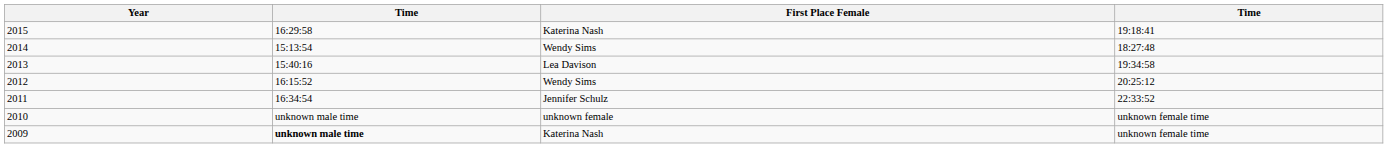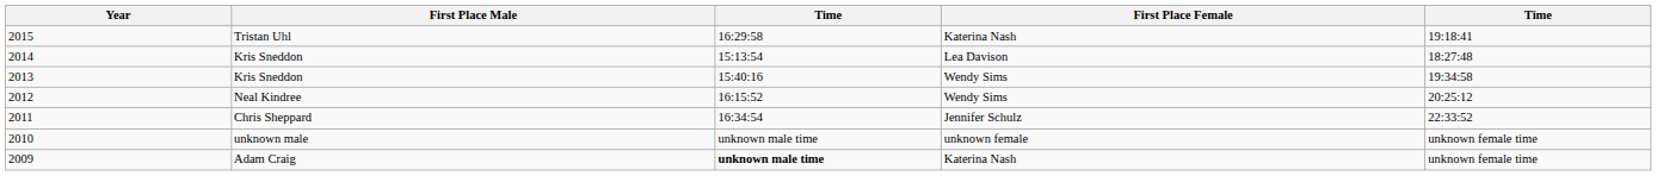 <table class="wikitable sortable" width:40%; style="font-size:80%; "background:yellow;>
 <tr>
 <th style="width:7%;">Year</th>
+<th style="width:15%;">First Place Male</th>
 <th style="width:7%;" data-sort-type="time">Time</th>
 <th style="width:15%;">First Place Female</th>
 <th style="width:7%;" data-sort-type="time">Time</th>
 </tr>
 <tr>
 <td>2015</td>
+<td>Tristan Uhl</td>
 <td>16:29:58</td>
 <td>Katerina Nash</td>
 <td>19:18:41</td>
 </tr>
 <tr>
 <td>2014</td>
+<td>Kris Sneddon</td>
 <td>15:13:54</td>
-<td>Wendy Sims</td>
+<td>Lea Davison</td>
 <td>18:27:48</td>
 </tr>
 <tr>
 <td>2013</td>
+<td>Kris Sneddon</td>
 <td>15:40:16</td>
-<td>Lea Davison</td>
+<td>Wendy Sims</td>
 <td>19:34:58</td>
 </tr>
 <tr>
 <td>2012</td>
+<td>Neal Kindree</td>
 <td>16:15:52</td>
 <td>Wendy Sims</td>
 <td>20:25:12</td>
 </tr>
 <tr>
 <td>2011</td>
+<td>Chris Sheppard</td>
 <td>16:34:54</td>
 <td>Jennifer Schulz</td>
 <td>22:33:52</td>
 </tr>
 <tr>
 <td>2010</td>
+<td>unknown male</td>
 <td>unknown male time</td>
 <td>unknown female</td>
 <td>unknown female time</td>
 </tr>
 <tr>
 <td>2009</td>
+<td>Adam Craig</td>
 <td><strong>unknown male time</strong></td>
 <td>Katerina Nash</td>
 <td>unknown female time</td>
 </tr>
 </table>
